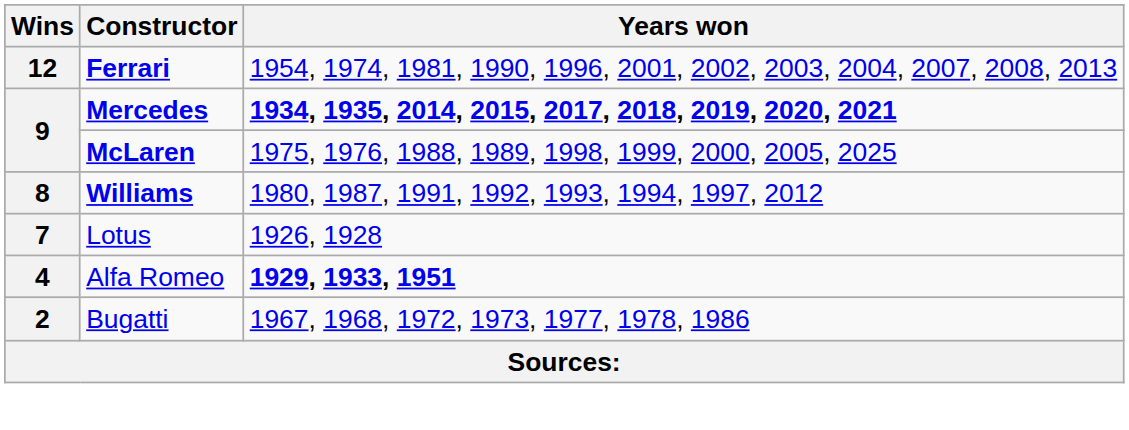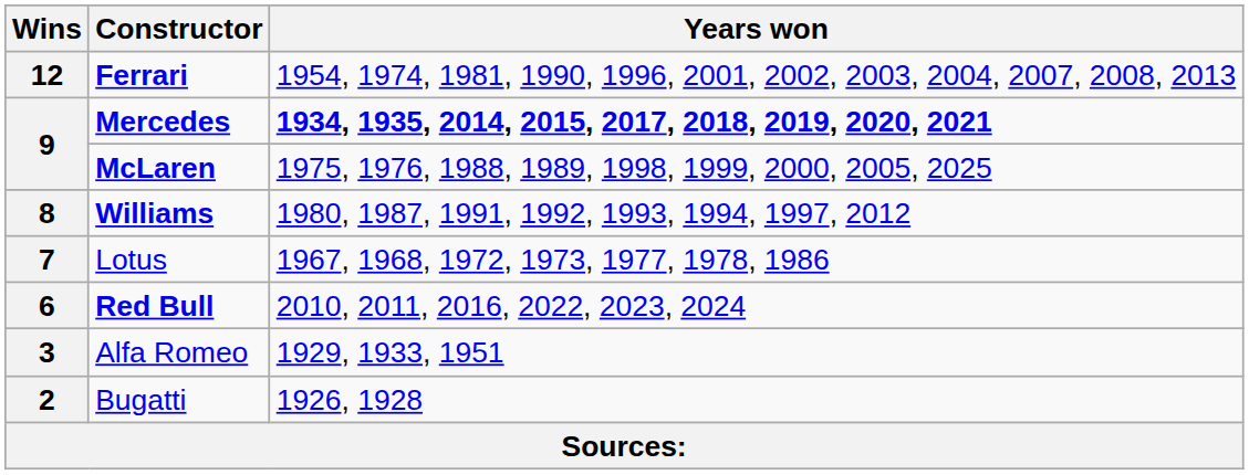 <table class="wikitable" style="font-size: 95%;">
 <tr>
 <th>Wins</th>
 <th>Constructor</th>
 <th>Years won</th>
 </tr>
 <tr>
 <th>12</th>
 <td> <strong><a href='#'>Ferrari</a></strong></td>
 <td><a href='#'>1954</a>, <a href='#'>1974</a>, <a href='#'>1981</a>, <a href='#'>1990</a>, <a href='#'>1996</a>, <a href='#'>2001</a>, <a href='#'>2002</a>, <a href='#'>2003</a>, <a href='#'>2004</a>, <a href='#'>2007</a>, <a href='#'>2008</a>, <a href='#'>2013</a></td>
 </tr>
 <tr>
 <th rowspan="2">9</th>
 <td> <strong><a href='#'>Mercedes</a></strong></td>
 <td><strong><span><a href='#'>1934</a>,</span><span> <a href='#'>1935</a></span>, <a href='#'>2014</a>, <a href='#'>2015</a>, <a href='#'>2017</a>, <a href='#'>2018</a>, <a href='#'>2019</a>, <a href='#'>2020</a>, <a href='#'>2021</a></strong></td>
 </tr>
 <tr>
 <td> <strong><a href='#'>McLaren</a></strong></td>
 <td><a href='#'>1975</a>, <a href='#'>1976</a>, <a href='#'>1988</a>, <a href='#'>1989</a>, <a href='#'>1998</a>, <a href='#'>1999</a>, <a href='#'>2000</a>, <a href='#'>2005</a>, <a href='#'>2025</a></td>
 </tr>
 <tr>
 <th>8</th>
 <td> <strong><a href='#'>Williams</a></strong></td>
 <td><span><a href='#'>1980</a>,</span> <a href='#'>1987</a>, <a href='#'>1991</a>, <a href='#'>1992</a>, <a href='#'>1993</a>, <a href='#'>1994</a>, <a href='#'>1997</a>, <a href='#'>2012</a></td>
 </tr>
 <tr>
 <th>7</th>
 <td> <a href='#'>Lotus</a></td>
-<td><span><a href='#'>1926</a>, <a href='#'>1928</a></span></td>
+<td><span><a href='#'>1967</a>,</span> <a href='#'>1968</a>, <a href='#'>1972</a>, <a href='#'>1973</a>, <a href='#'>1977</a>, <a href='#'>1978</a>, <a href='#'>1986</a></td>
 </tr>
 <tr>
-<th>4</th>
+<th>6</th>
+<td> <strong><a href='#'>Red Bull</a></strong></td>
+<td><a href='#'>2010</a>, <a href='#'>2011</a>, <a href='#'>2016</a>, <a href='#'>2022</a>, <a href='#'>2023</a>, <a href='#'>2024</a></td>
+</tr>
+<tr>
+<th>3</th>
 <td> <a href='#'>Alfa Romeo</a></td>
-<td><strong><span><a href='#'>1929</a>, <a href='#'>1933</a>,</span> <a href='#'>1951</a></strong></td>
+<td><span><a href='#'>1929</a>, <a href='#'>1933</a>,</span> <a href='#'>1951</a></td>
 </tr>
 <tr>
 <th>2</th>
 <td> <a href='#'>Bugatti</a></td>
-<td><span><a href='#'>1967</a>,</span> <a href='#'>1968</a>, <a href='#'>1972</a>, <a href='#'>1973</a>, <a href='#'>1977</a>, <a href='#'>1978</a>, <a href='#'>1986</a></td>
+<td><span><a href='#'>1926</a>, <a href='#'>1928</a></span></td>
 </tr>
 <tr>
 <th colspan=3>Sources:</th>
 </tr>
 </table>
